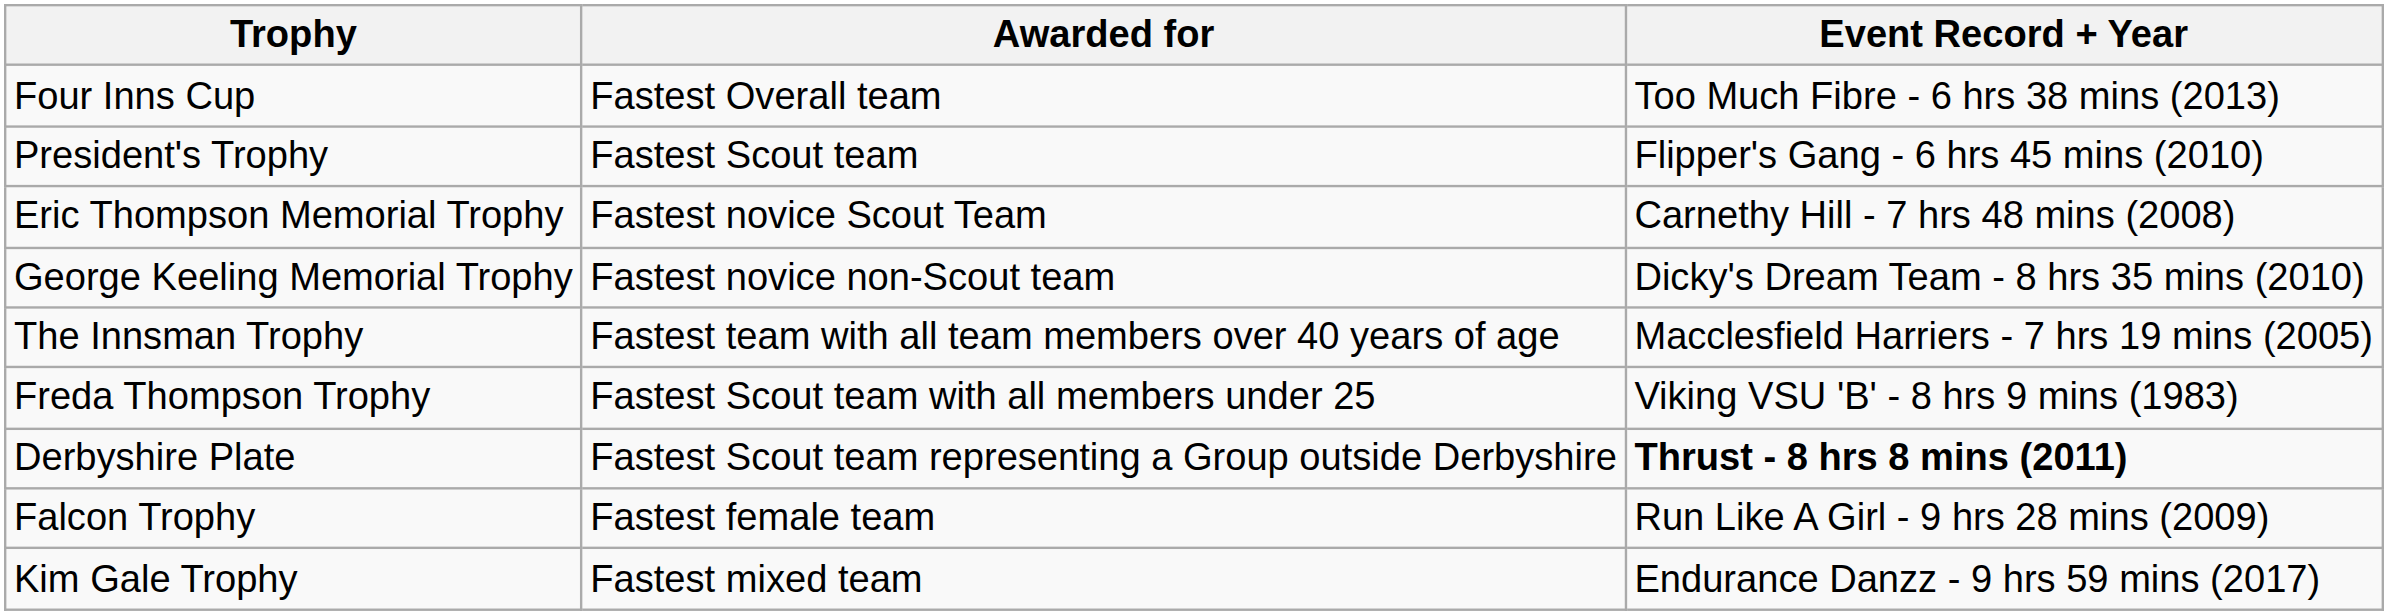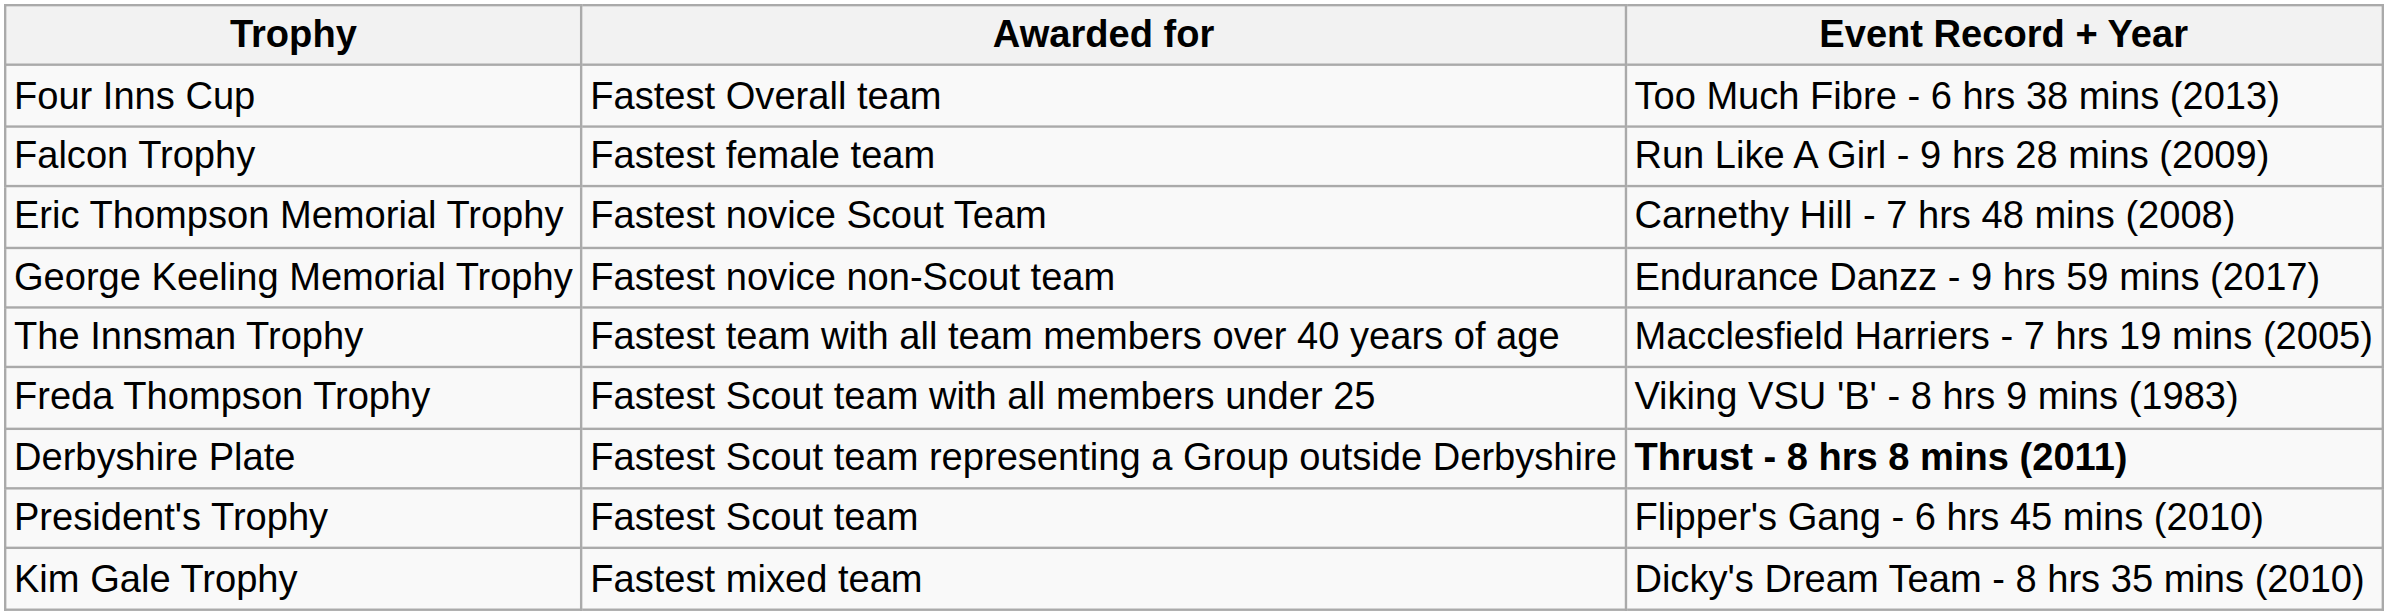 <table class="wikitable">
 <tr>
 <th>Trophy</th>
 <th>Awarded for</th>
 <th>Event Record + Year</th>
 </tr>
 <tr>
 <td>Four Inns Cup</td>
 <td>Fastest Overall team</td>
 <td>Too Much Fibre - 6 hrs 38 mins (2013)</td>
 </tr>
 <tr>
-<td>President's Trophy</td>
-<td>Fastest Scout team</td>
-<td>Flipper's Gang - 6 hrs 45 mins (2010)</td>
+<td>Falcon Trophy</td>
+<td>Fastest female team</td>
+<td>Run Like A Girl - 9 hrs 28 mins (2009)</td>
 </tr>
 <tr>
 <td>Eric Thompson Memorial Trophy</td>
 <td>Fastest novice Scout Team</td>
 <td>Carnethy Hill - 7 hrs 48 mins (2008)</td>
 </tr>
 <tr>
 <td>George Keeling Memorial Trophy</td>
 <td>Fastest novice non-Scout team</td>
-<td>Dicky's Dream Team - 8 hrs 35 mins (2010)</td>
+<td>Endurance Danzz - 9 hrs 59 mins (2017)</td>
 </tr>
 <tr>
 <td>The Innsman Trophy</td>
 <td>Fastest team with all team members over 40 years of age</td>
 <td>Macclesfield Harriers - 7 hrs 19 mins (2005)</td>
 </tr>
 <tr>
 <td>Freda Thompson Trophy</td>
 <td>Fastest Scout team with all members under 25</td>
 <td>Viking VSU 'B' - 8 hrs 9 mins (1983)</td>
 </tr>
 <tr>
 <td>Derbyshire Plate</td>
 <td>Fastest Scout team representing a Group outside Derbyshire</td>
 <td><strong>Thrust - 8 hrs 8 mins (2011)</strong></td>
 </tr>
 <tr>
-<td>Falcon Trophy</td>
-<td>Fastest female team</td>
-<td>Run Like A Girl - 9 hrs 28 mins (2009)</td>
+<td>President's Trophy</td>
+<td>Fastest Scout team</td>
+<td>Flipper's Gang - 6 hrs 45 mins (2010)</td>
 </tr>
 <tr>
 <td>Kim Gale Trophy</td>
 <td>Fastest mixed team</td>
-<td>Endurance Danzz - 9 hrs 59 mins (2017)</td>
+<td>Dicky's Dream Team - 8 hrs 35 mins (2010)</td>
 </tr>
 </table>
